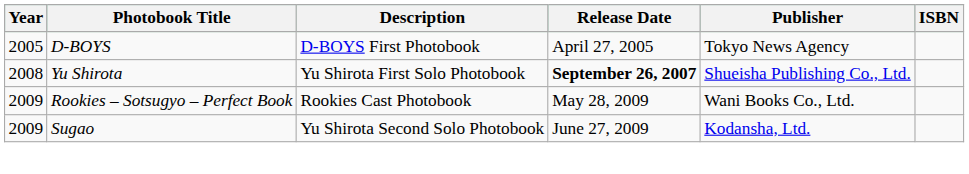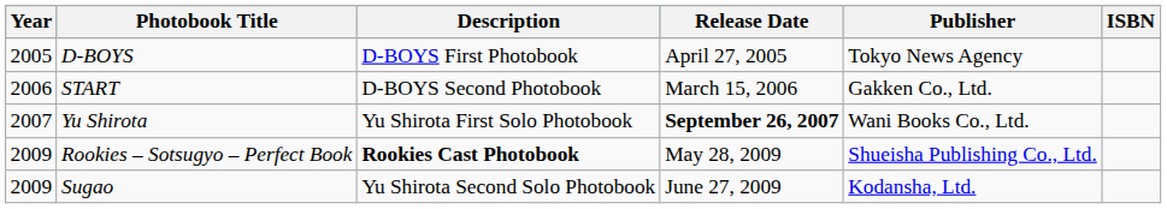 <table class="wikitable">
 <tr style="background:#008040; text-align:center;">
 <th>Year</th>
 <th>Photobook Title</th>
 <th>Description</th>
 <th>Release Date</th>
 <th>Publisher</th>
 <th>ISBN</th>
 </tr>
 <tr>
 <td>2005</td>
 <td><em>D-BOYS</em></td>
 <td><a href='#'>D-BOYS</a> First Photobook</td>
 <td>April 27, 2005</td>
 <td>Tokyo News Agency</td>
 <td></td>
 </tr>
 <tr>
-<td>2008</td>
+<td>2006</td>
+<td><em>START</em></td>
+<td>D-BOYS Second Photobook</td>
+<td>March 15, 2006</td>
+<td>Gakken Co., Ltd.</td>
+<td></td>
+</tr>
+<tr>
+<td>2007</td>
 <td><em>Yu Shirota</em></td>
 <td>Yu Shirota First Solo Photobook</td>
 <td><strong>September 26, 2007</strong></td>
-<td><a href='#'>Shueisha Publishing Co., Ltd.</a></td>
+<td>Wani Books Co., Ltd.</td>
 <td></td>
 </tr>
 <tr>
 <td>2009</td>
 <td><em>Rookies – Sotsugyo – Perfect Book</em></td>
-<td>Rookies Cast Photobook</td>
+<td><strong>Rookies Cast Photobook</strong></td>
 <td>May 28, 2009</td>
-<td>Wani Books Co., Ltd.</td>
+<td><a href='#'>Shueisha Publishing Co., Ltd.</a></td>
 <td></td>
 </tr>
 <tr>
 <td>2009</td>
 <td><em>Sugao</em></td>
 <td>Yu Shirota Second Solo Photobook</td>
 <td>June 27, 2009</td>
 <td><a href='#'>Kodansha, Ltd.</a></td>
 <td></td>
 </tr>
 </table>
